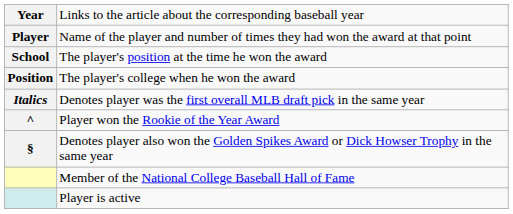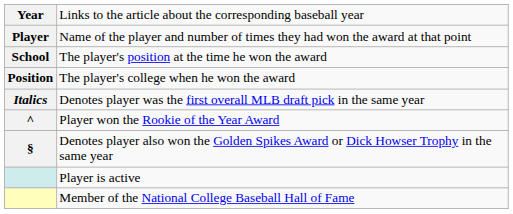 <table class="wikitable plainrowheaders">
 <tr>
 <th scope="row" style="text-align:center"><strong>Year</strong></th>
 <td>Links to the article about the corresponding baseball year</td>
 </tr>
 <tr>
 <th scope="row" style="text-align:center"><strong>Player </strong></th>
 <td>Name of the player and number of times they had won the award at that point</td>
 </tr>
 <tr>
 <th scope="row" style="text-align:center"><strong>School</strong></th>
 <td>The player's <a href='#'>position</a> at the time he won the award</td>
 </tr>
 <tr>
 <th scope="row" style="text-align:center"><strong>Position</strong></th>
 <td>The player's college when he won the award</td>
 </tr>
 <tr>
 <th scope="row" style="text-align:center"><strong><em>Italics</em></strong></th>
 <td>Denotes player was the <a href='#'>first overall MLB draft pick</a> in the same year</td>
 </tr>
 <tr>
 <th scope="row" style="text-align:center">^</th>
 <td>Player won the <a href='#'>Rookie of the Year Award</a></td>
 </tr>
 <tr>
 <th scope="row" style="text-align:center">§</th>
 <td>Denotes player also won the <a href='#'>Golden Spikes Award</a> or <a href='#'>Dick Howser Trophy</a> in the same year</td>
 </tr>
 <tr>
+<th scope="row" style="text-align:center; background:#cfecec;"></th>
+<td>Player is active</td>
+</tr>
+<tr>
 <th scope="row" style="text-align:center; background:#ffb;"></th>
 <td>Member of the <a href='#'>National College Baseball Hall of Fame</a></td>
 </tr>
-<tr>
-<th scope="row" style="text-align:center; background:#cfecec;"></th>
-<td>Player is active</td>
-</tr>
 </table>
